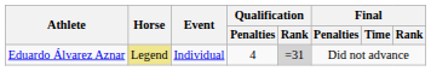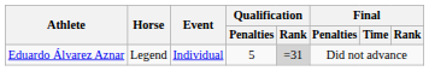 <table class="wikitable" style="font-size:90%">
 <tr>
 <th rowspan="2">Athlete</th>
 <th rowspan="2">Horse</th>
 <th rowspan="2">Event</th>
 <th colspan="2">Qualification</th>
 <th colspan="3">Final</th>
 </tr>
 <tr style="font-size:95%">
 <th>Penalties</th>
 <th>Rank</th>
 <th>Penalties</th>
 <th>Time</th>
 <th>Rank</th>
 </tr>
 <tr align=center>
 <td align=left><a href='#'>Eduardo Álvarez Aznar</a></td>
-<td align=left style="background: khaki;">Legend</td>
+<td align=left>Legend</td>
 <td align=left><a href='#'>Individual</a></td>
-<td>4</td>
+<td>5</td>
 <td style="background: lightgrey;">=31</td>
 <td colspan="3">Did not advance</td>
 </tr>
 </table>
